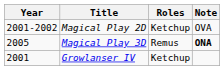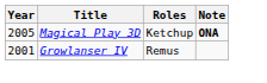 <table class="wikitable sortable">
 <tr>
 <th>Year</th>
 <th>Title</th>
 <th>Roles</th>
 <th>Note</th>
 </tr>
 <tr>
-<td>2001-2002</td>
-<td><em>Magical Play 2D</em></td>
-<td>Ketchup</td>
-<td>OVA</td>
-</tr>
-<tr>
 <td>2005</td>
 <td><em><a href='#'>Magical Play 3D</a></em></td>
-<td>Remus</td>
+<td>Ketchup</td>
 <td><strong>ONA</strong></td>
 </tr>
 <tr>
 <td>2001</td>
 <td><em><a href='#'>Growlanser IV</a></em></td>
-<td>Ketchup</td>
+<td>Remus</td>
 <td></td>
 </tr>
 </table>
